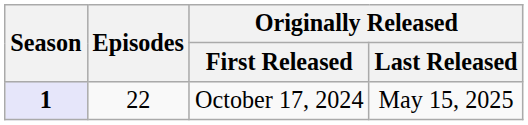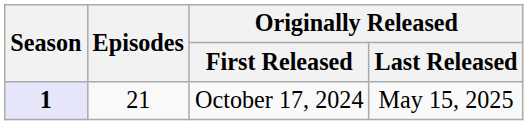 <table class="wikitable" style="text-align:center;">
 <tr>
 <th rowspan="2">Season</th>
 <th rowspan="2">Episodes</th>
 <th colspan="2">Originally Released</th>
 </tr>
 <tr>
 <th>First Released</th>
 <th>Last Released</th>
 </tr>
 <tr>
 <td style="background: lavender;"><strong>1</strong></td>
-<td>22</td>
+<td>21</td>
 <td>October 17, 2024</td>
 <td>May 15, 2025</td>
 </tr>
 </table>
